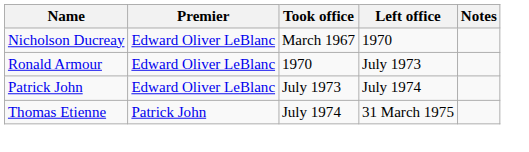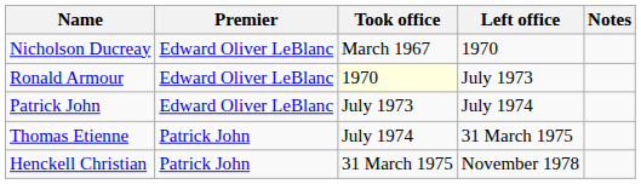 <table class="wikitable">
 <tr>
 <th>Name</th>
 <th>Premier</th>
 <th>Took office</th>
 <th>Left office</th>
 <th>Notes</th>
 </tr>
 <tr>
 <td><a href='#'>Nicholson Ducreay</a></td>
 <td><a href='#'>Edward Oliver LeBlanc</a></td>
 <td>March 1967</td>
 <td>1970</td>
 <td></td>
 </tr>
 <tr>
 <td><a href='#'>Ronald Armour</a></td>
 <td><a href='#'>Edward Oliver LeBlanc</a></td>
-<td>1970</td>
+<td style="background: lightyellow;">1970</td>
 <td>July 1973</td>
 <td></td>
 </tr>
 <tr>
 <td><a href='#'>Patrick John</a></td>
 <td><a href='#'>Edward Oliver LeBlanc</a></td>
 <td>July 1973</td>
 <td>July 1974</td>
 <td></td>
 </tr>
 <tr>
 <td><a href='#'>Thomas Etienne</a></td>
 <td><a href='#'>Patrick John</a></td>
 <td>July 1974</td>
 <td>31 March 1975</td>
 <td></td>
 </tr>
+<tr>
+<td><a href='#'>Henckell Christian</a></td>
+<td><a href='#'>Patrick John</a></td>
+<td>31 March 1975</td>
+<td>November 1978</td>
+<td></td>
+</tr>
 </table>
